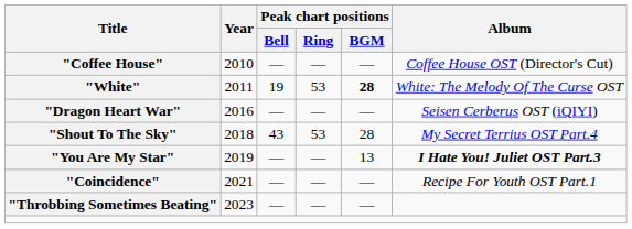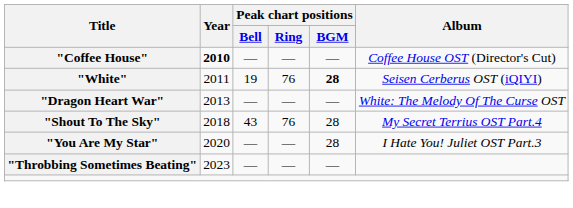 <table class="wikitable plainrowheaders" style="text-align:center">
 <tr>
 <th rowspan="2">Title</th>
 <th rowspan="2" scope="col">Year</th>
 <th colspan="3">Peak chart positions</th>
 <th rowspan="2">Album</th>
 </tr>
 <tr>
 <th><a href='#'>Bell</a></th>
 <th><a href='#'>Ring</a></th>
 <th><a href='#'>BGM</a></th>
 </tr>
 <tr>
 <th scope="row">"Coffee House"</th>
-<td>2010</td>
+<td><strong>2010</strong></td>
 <td>—</td>
 <td>—</td>
 <td>—</td>
 <td><a href='#'><em>Coffee House OST</em></a> (Director's Cut)</td>
 </tr>
 <tr>
 <th scope="row">"White"</th>
 <td>2011</td>
 <td>19</td>
-<td>53</td>
+<td>76</td>
 <td><strong>28</strong></td>
-<td><em><a href='#'>White: The Melody Of The Curse</a> OST</em></td>
+<td><em><a href='#'>Seisen Cerberus</a> OST</em> (<a href='#'>iQIYI</a>)</td>
 </tr>
 <tr>
 <th scope="row">"Dragon Heart War"</th>
-<td>2016</td>
+<td>2013</td>
 <td>—</td>
 <td>—</td>
 <td>—</td>
-<td><em><a href='#'>Seisen Cerberus</a> OST</em> (<a href='#'>iQIYI</a>)</td>
+<td><em><a href='#'>White: The Melody Of The Curse</a> OST</em></td>
 </tr>
 <tr>
 <th scope="row">"Shout To The Sky"</th>
 <td>2018</td>
 <td>43</td>
-<td>53</td>
+<td>76</td>
 <td>28</td>
 <td><em><a href='#'>My Secret Terrius OST Part.4</a></em></td>
 </tr>
 <tr>
 <th scope="row">"You Are My Star"</th>
-<td>2019</td>
+<td>2020</td>
 <td>—</td>
 <td>—</td>
-<td>13</td>
-<td><strong><em>I Hate You! Juliet OST Part.3</em></strong></td>
-</tr>
-<tr>
-<th scope="row">"Coincidence" </th>
-<td>2021</td>
-<td>—</td>
-<td>—</td>
-<td>—</td>
-<td><em>Recipe For Youth OST Part.1</em></td>
+<td>28</td>
+<td><em>I Hate You! Juliet OST Part.3</em></td>
 </tr>
 <tr>
 <th scope="row">"Throbbing Sometimes Beating"</th>
 <td>2023</td>
 <td>—</td>
 <td>—</td>
 <td>—</td>
 <td><em></em></td>
 </tr>
 <tr>
 <td colspan="6"></td>
 </tr>
 </table>
